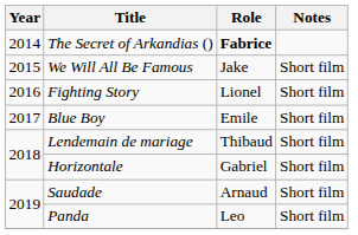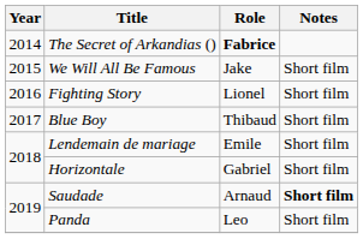 <table class="wikitable sortable">
 <tr>
 <th>Year</th>
 <th>Title</th>
 <th>Role</th>
 <th class="unsortable">Notes</th>
 </tr>
 <tr>
 <td>2014</td>
 <td><em>The Secret of Arkandias</em> ()</td>
 <td><strong>Fabrice</strong></td>
 <td></td>
 </tr>
 <tr>
 <td>2015</td>
 <td><em>We Will All Be Famous</em></td>
 <td>Jake</td>
 <td>Short film</td>
 </tr>
 <tr>
 <td>2016</td>
 <td><em>Fighting Story</em></td>
 <td>Lionel</td>
 <td>Short film</td>
 </tr>
 <tr>
 <td>2017</td>
 <td><em>Blue Boy</em></td>
-<td>Emile</td>
+<td>Thibaud</td>
 <td>Short film</td>
 </tr>
 <tr>
 <td rowspan="2">2018</td>
 <td><em>Lendemain de mariage</em></td>
-<td>Thibaud</td>
+<td>Emile</td>
 <td>Short film</td>
 </tr>
 <tr>
 <td><em>Horizontale</em></td>
 <td>Gabriel</td>
 <td>Short film</td>
 </tr>
 <tr>
 <td rowspan="2">2019</td>
 <td><em>Saudade</em></td>
 <td>Arnaud</td>
-<td>Short film</td>
+<td><strong>Short film</strong></td>
 </tr>
 <tr>
 <td><em>Panda</em></td>
 <td>Leo</td>
 <td>Short film</td>
 </tr>
 <tr>
 </tr>
 </table>
